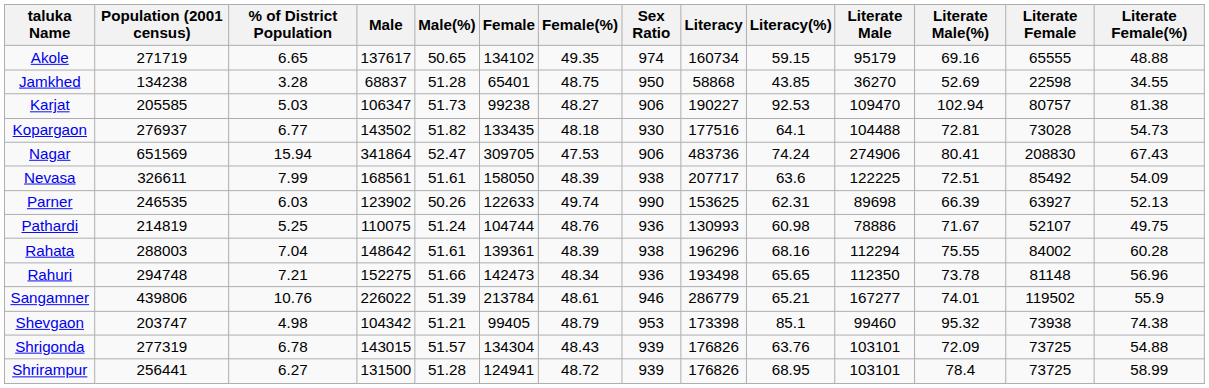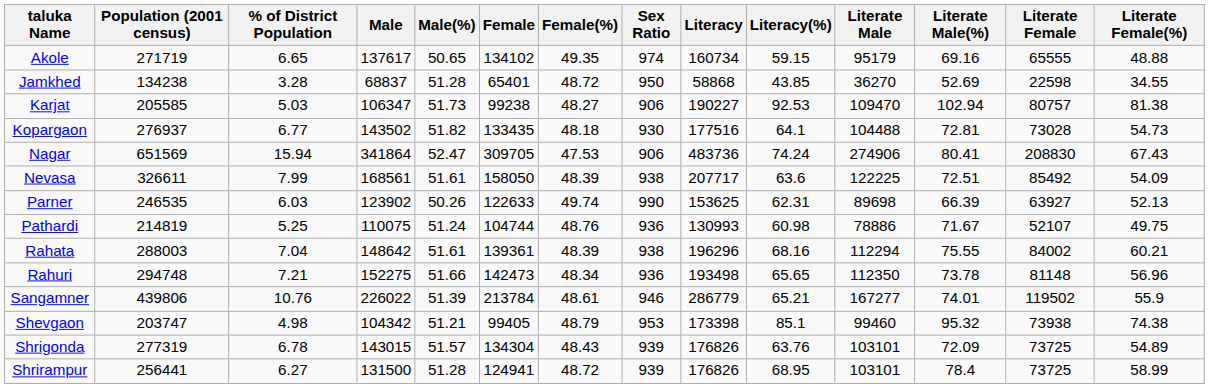 <table class="wikitable sortable" style="text-align:center" border=1 width=100%>
 <tr>
 <th>taluka Name</th>
 <th>Population (2001 census)</th>
 <th>% of District Population</th>
 <th>Male</th>
 <th>Male(%)</th>
 <th>Female</th>
 <th>Female(%)</th>
 <th>Sex Ratio</th>
 <th>Literacy</th>
 <th>Literacy(%)</th>
 <th>Literate Male</th>
 <th>Literate Male(%)</th>
 <th>Literate Female</th>
 <th>Literate Female(%)</th>
 </tr>
 <tr>
 <td><a href='#'>Akole</a></td>
 <td>271719</td>
 <td>6.65</td>
 <td>137617</td>
 <td>50.65</td>
 <td>134102</td>
 <td>49.35</td>
 <td>974</td>
 <td>160734</td>
 <td>59.15</td>
 <td>95179</td>
 <td>69.16</td>
 <td>65555</td>
 <td>48.88</td>
 </tr>
 <tr>
 <td><a href='#'>Jamkhed</a></td>
 <td>134238</td>
 <td>3.28</td>
 <td>68837</td>
 <td>51.28</td>
 <td>65401</td>
-<td>48.75</td>
+<td>48.72</td>
 <td>950</td>
 <td>58868</td>
 <td>43.85</td>
 <td>36270</td>
 <td>52.69</td>
 <td>22598</td>
 <td>34.55</td>
 </tr>
 <tr>
 <td><a href='#'>Karjat</a></td>
 <td>205585</td>
 <td>5.03</td>
 <td>106347</td>
 <td>51.73</td>
 <td>99238</td>
 <td>48.27</td>
 <td>906</td>
 <td>190227</td>
 <td>92.53</td>
 <td>109470</td>
 <td>102.94</td>
 <td>80757</td>
 <td>81.38</td>
 </tr>
 <tr>
 <td><a href='#'>Kopargaon</a></td>
 <td>276937</td>
 <td>6.77</td>
 <td>143502</td>
 <td>51.82</td>
 <td>133435</td>
 <td>48.18</td>
 <td>930</td>
 <td>177516</td>
 <td>64.1</td>
 <td>104488</td>
 <td>72.81</td>
 <td>73028</td>
 <td>54.73</td>
 </tr>
 <tr>
 <td><a href='#'>Nagar</a></td>
 <td>651569</td>
 <td>15.94</td>
 <td>341864</td>
 <td>52.47</td>
 <td>309705</td>
 <td>47.53</td>
 <td>906</td>
 <td>483736</td>
 <td>74.24</td>
 <td>274906</td>
 <td>80.41</td>
 <td>208830</td>
 <td>67.43</td>
 </tr>
 <tr>
 <td><a href='#'>Nevasa</a></td>
 <td>326611</td>
 <td>7.99</td>
 <td>168561</td>
 <td>51.61</td>
 <td>158050</td>
 <td>48.39</td>
 <td>938</td>
 <td>207717</td>
 <td>63.6</td>
 <td>122225</td>
 <td>72.51</td>
 <td>85492</td>
 <td>54.09</td>
 </tr>
 <tr>
 <td><a href='#'>Parner</a></td>
 <td>246535</td>
 <td>6.03</td>
 <td>123902</td>
 <td>50.26</td>
 <td>122633</td>
 <td>49.74</td>
 <td>990</td>
 <td>153625</td>
 <td>62.31</td>
 <td>89698</td>
 <td>66.39</td>
 <td>63927</td>
 <td>52.13</td>
 </tr>
 <tr>
 <td><a href='#'>Pathardi</a></td>
 <td>214819</td>
 <td>5.25</td>
 <td>110075</td>
 <td>51.24</td>
 <td>104744</td>
 <td>48.76</td>
 <td>936</td>
 <td>130993</td>
 <td>60.98</td>
 <td>78886</td>
 <td>71.67</td>
 <td>52107</td>
 <td>49.75</td>
 </tr>
 <tr>
 <td><a href='#'>Rahata</a></td>
 <td>288003</td>
 <td>7.04</td>
 <td>148642</td>
 <td>51.61</td>
 <td>139361</td>
 <td>48.39</td>
 <td>938</td>
 <td>196296</td>
 <td>68.16</td>
 <td>112294</td>
 <td>75.55</td>
 <td>84002</td>
-<td>60.28</td>
+<td>60.21</td>
 </tr>
 <tr>
 <td><a href='#'>Rahuri</a></td>
 <td>294748</td>
 <td>7.21</td>
 <td>152275</td>
 <td>51.66</td>
 <td>142473</td>
 <td>48.34</td>
 <td>936</td>
 <td>193498</td>
 <td>65.65</td>
 <td>112350</td>
 <td>73.78</td>
 <td>81148</td>
 <td>56.96</td>
 </tr>
 <tr>
 <td><a href='#'>Sangamner</a></td>
 <td>439806</td>
 <td>10.76</td>
 <td>226022</td>
 <td>51.39</td>
 <td>213784</td>
 <td>48.61</td>
 <td>946</td>
 <td>286779</td>
 <td>65.21</td>
 <td>167277</td>
 <td>74.01</td>
 <td>119502</td>
 <td>55.9</td>
 </tr>
 <tr>
 <td><a href='#'>Shevgaon</a></td>
 <td>203747</td>
 <td>4.98</td>
 <td>104342</td>
 <td>51.21</td>
 <td>99405</td>
 <td>48.79</td>
 <td>953</td>
 <td>173398</td>
 <td>85.1</td>
 <td>99460</td>
 <td>95.32</td>
 <td>73938</td>
 <td>74.38</td>
 </tr>
 <tr>
 <td><a href='#'>Shrigonda</a></td>
 <td>277319</td>
 <td>6.78</td>
 <td>143015</td>
 <td>51.57</td>
 <td>134304</td>
 <td>48.43</td>
 <td>939</td>
 <td>176826</td>
 <td>63.76</td>
 <td>103101</td>
 <td>72.09</td>
 <td>73725</td>
-<td>54.88</td>
+<td>54.89</td>
 </tr>
 <tr>
 <td><a href='#'>Shrirampur</a></td>
 <td>256441</td>
 <td>6.27</td>
 <td>131500</td>
 <td>51.28</td>
 <td>124941</td>
 <td>48.72</td>
 <td>939</td>
 <td>176826</td>
 <td>68.95</td>
 <td>103101</td>
 <td>78.4</td>
 <td>73725</td>
 <td>58.99</td>
 </tr>
 </table>
